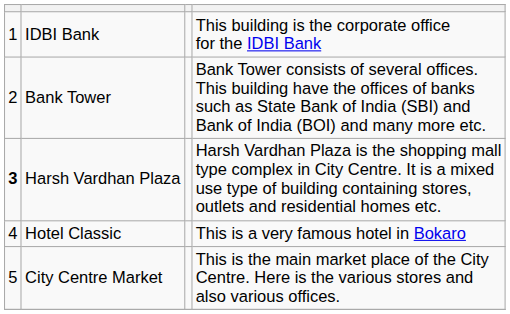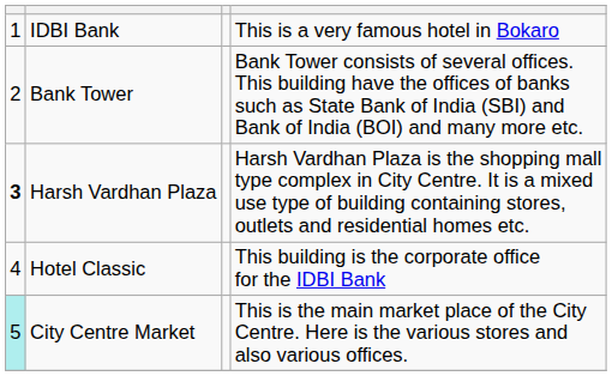 <table class="wikitable">
 <tr>
 <th></th>
 <th></th>
 <th></th>
 <th></th>
 </tr>
 <tr>
 <td>1</td>
 <td>IDBI Bank</td>
 <td></td>
-<td>This building is the corporate office<br>for the <a href='#'>IDBI Bank</a></td>
+<td>This is a very famous hotel in <a href='#'>Bokaro</a></td>
 </tr>
 <tr>
 <td>2</td>
 <td>Bank Tower</td>
 <td></td>
 <td>Bank Tower consists of several offices.<br>This building have the offices of banks<br>such as State Bank of India (SBI) and<br>Bank of India (BOI) and many more etc.</td>
 </tr>
 <tr>
 <td><strong>3</strong></td>
 <td>Harsh Vardhan Plaza</td>
 <td></td>
 <td>Harsh Vardhan Plaza is the shopping mall<br>type complex in City Centre. It is a mixed<br>use type of building containing stores,<br>outlets and residential homes etc.</td>
 </tr>
 <tr>
 <td>4</td>
 <td>Hotel Classic</td>
 <td></td>
-<td>This is a very famous hotel in <a href='#'>Bokaro</a></td>
+<td>This building is the corporate office<br>for the <a href='#'>IDBI Bank</a></td>
 </tr>
 <tr>
-<td>5</td>
+<td style="background: paleturquoise;">5</td>
 <td>City Centre Market</td>
 <td></td>
 <td>This is the main market place of the City<br>Centre. Here is the various stores and<br>also various offices.</td>
 </tr>
 <tr>
 </tr>
 </table>
